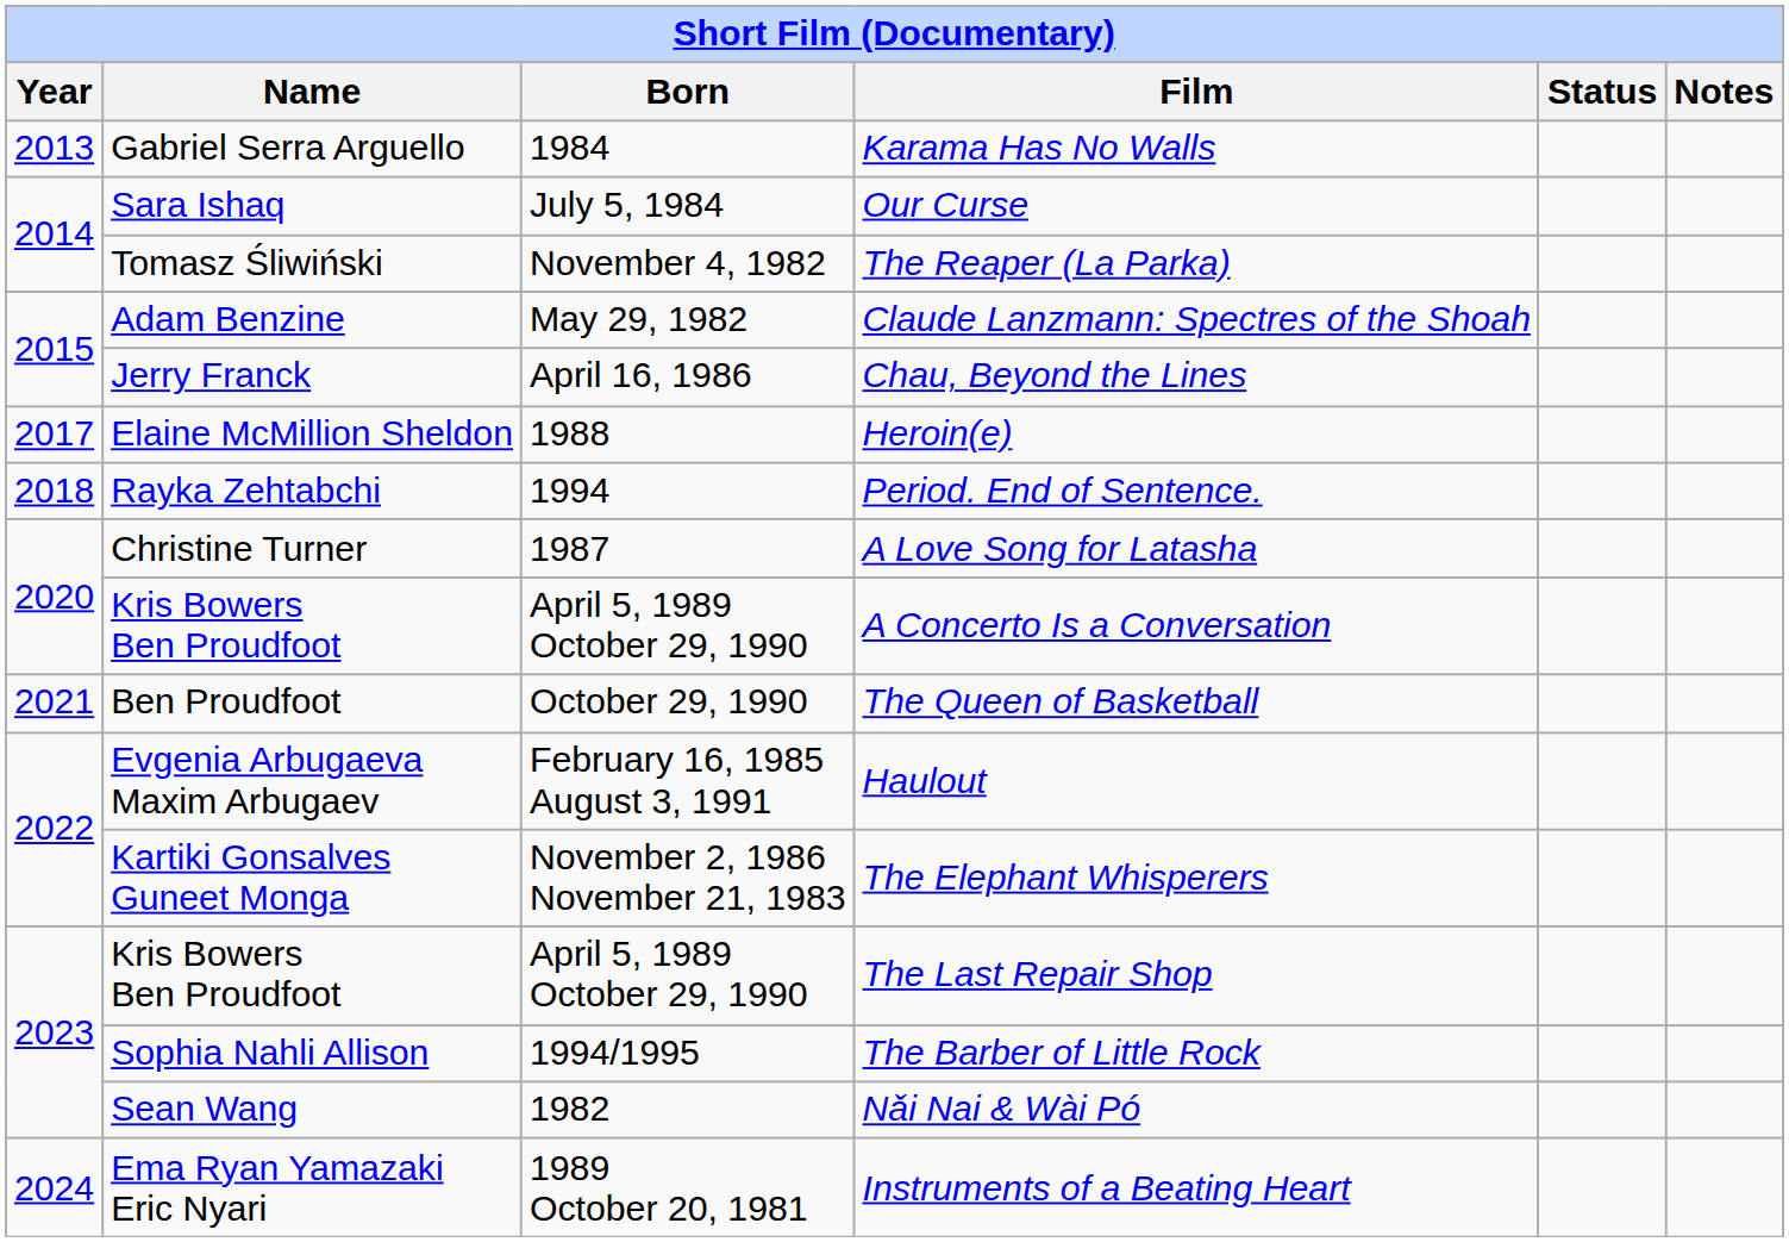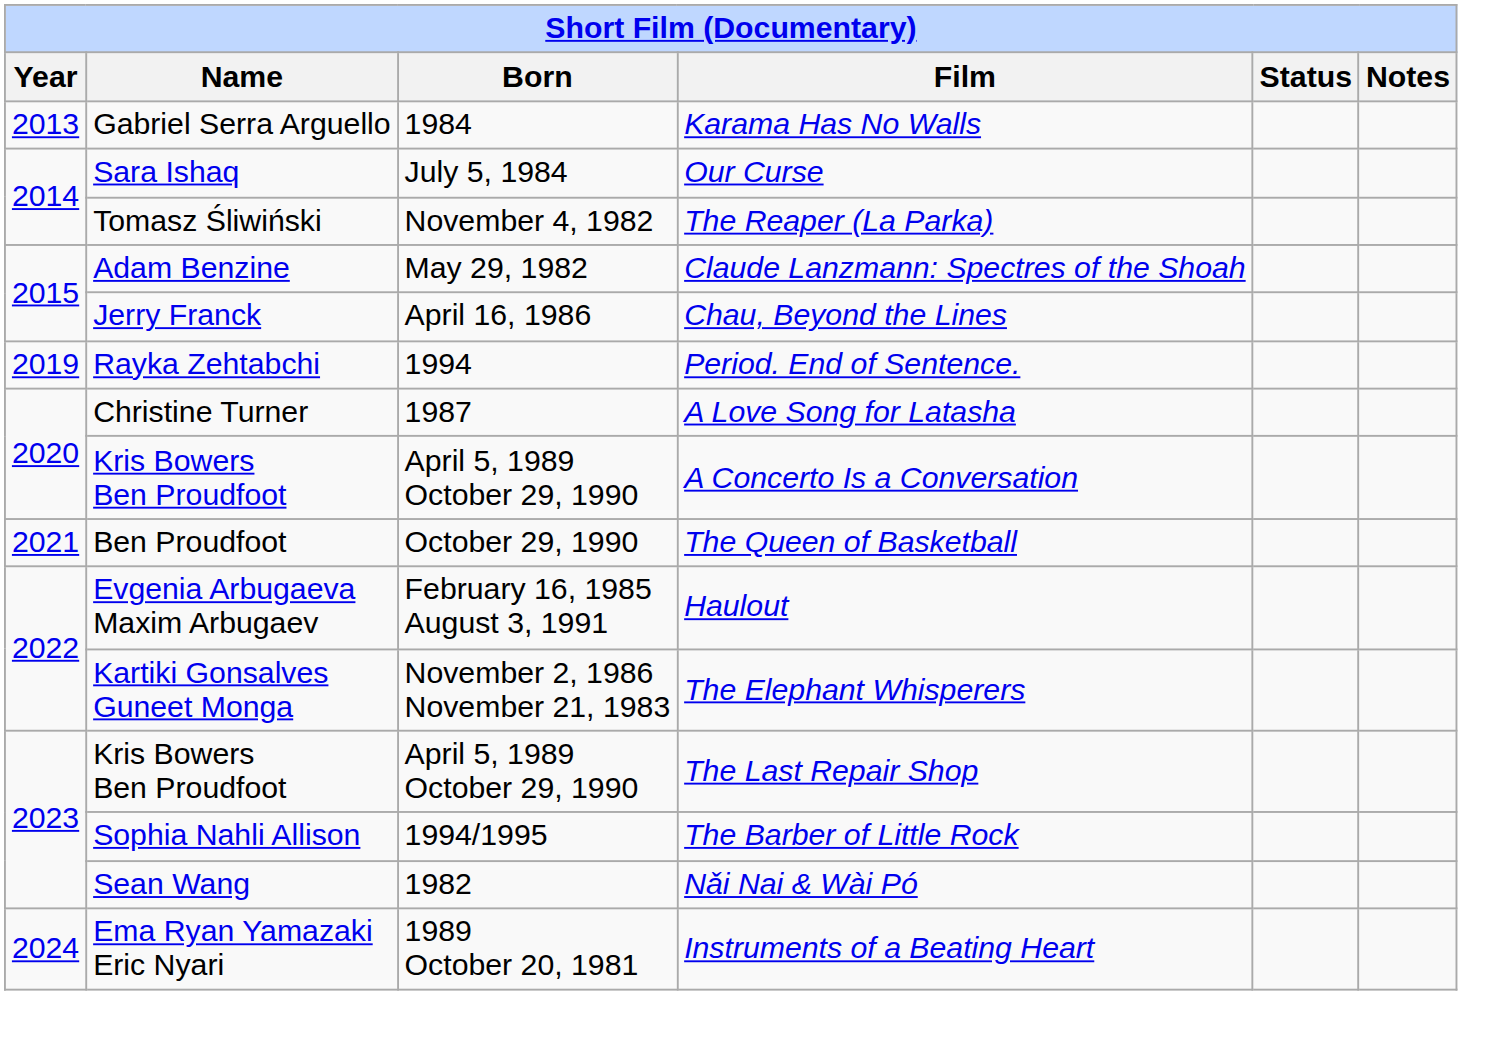 <table class="wikitable plainrowheaders">
 <tr style="background:#bfd7ff;">
 <td colspan="6" style="text-align:center;"><strong><a href='#'>Short Film (Documentary)</a></strong></td>
 </tr>
 <tr style="background:#ebf5ff;">
 <th>Year</th>
 <th>Name</th>
 <th>Born</th>
 <th>Film</th>
 <th>Status</th>
 <th>Notes</th>
 </tr>
 <tr>
 <td><a href='#'>2013</a><br></td>
 <td>Gabriel Serra Arguello</td>
 <td>1984</td>
 <td><em><a href='#'>Karama Has No Walls</a></em></td>
 <td></td>
 <td></td>
 </tr>
 <tr>
 <td rowspan="2"><a href='#'>2014</a><br></td>
 <td><a href='#'>Sara Ishaq</a></td>
 <td>July 5, 1984</td>
 <td><em><a href='#'>Our Curse</a></em></td>
 <td></td>
 <td></td>
 </tr>
 <tr>
 <td>Tomasz Śliwiński</td>
 <td>November 4, 1982</td>
 <td><em><a href='#'>The Reaper (La Parka)</a></em></td>
 <td></td>
 <td></td>
 </tr>
 <tr>
 <td rowspan="2"><a href='#'>2015</a><br></td>
 <td><a href='#'>Adam Benzine</a></td>
 <td>May 29, 1982</td>
 <td><em><a href='#'>Claude Lanzmann: Spectres of the Shoah</a></em></td>
 <td></td>
 <td></td>
 </tr>
 <tr>
 <td><a href='#'>Jerry Franck</a></td>
 <td>April 16, 1986</td>
 <td><em><a href='#'>Chau, Beyond the Lines</a></em></td>
 <td></td>
 <td></td>
 </tr>
 <tr>
-<td><a href='#'>2017</a><br></td>
-<td><a href='#'>Elaine McMillion Sheldon</a></td>
-<td>1988</td>
-<td><em><a href='#'>Heroin(e)</a></em></td>
-<td></td>
-<td></td>
-</tr>
-<tr>
-<td><a href='#'>2018</a><br></td>
+<td><a href='#'>2019</a><br></td>
 <td><a href='#'>Rayka Zehtabchi</a></td>
 <td>1994</td>
 <td><em><a href='#'>Period. End of Sentence.</a></em></td>
 <td></td>
 <td></td>
 </tr>
 <tr>
 <td rowspan="2"><a href='#'>2020</a><br></td>
 <td>Christine Turner</td>
 <td>1987</td>
 <td><em><a href='#'>A Love Song for Latasha</a></em></td>
 <td></td>
 <td></td>
 </tr>
 <tr>
 <td><a href='#'>Kris Bowers</a><br><a href='#'>Ben Proudfoot</a></td>
 <td>April 5, 1989<br>October 29, 1990</td>
 <td><em><a href='#'>A Concerto Is a Conversation</a></em></td>
 <td></td>
 <td></td>
 </tr>
 <tr>
 <td><a href='#'>2021</a><br></td>
 <td>Ben Proudfoot</td>
 <td>October 29, 1990</td>
 <td><em><a href='#'>The Queen of Basketball</a></em></td>
 <td></td>
 <td></td>
 </tr>
 <tr>
 <td rowspan="2"><a href='#'>2022</a><br></td>
 <td><a href='#'>Evgenia Arbugaeva</a><br>Maxim Arbugaev</td>
 <td>February 16, 1985<br>August 3, 1991</td>
 <td><em><a href='#'>Haulout</a></em></td>
 <td></td>
 <td></td>
 </tr>
 <tr>
 <td><a href='#'>Kartiki Gonsalves</a><br><a href='#'>Guneet Monga</a></td>
 <td>November 2, 1986<br>November 21, 1983</td>
 <td><em><a href='#'>The Elephant Whisperers</a></em></td>
 <td></td>
 <td></td>
 </tr>
 <tr>
 <td rowspan="3"><a href='#'>2023</a><br></td>
 <td>Kris Bowers<br>Ben Proudfoot</td>
 <td>April 5, 1989<br>October 29, 1990</td>
 <td><em><a href='#'>The Last Repair Shop</a></em></td>
 <td></td>
 <td></td>
 </tr>
 <tr>
 <td><a href='#'>Sophia Nahli Allison</a></td>
 <td>1994/1995</td>
 <td><em><a href='#'>The Barber of Little Rock</a></em></td>
 <td></td>
 <td></td>
 </tr>
 <tr>
 <td><a href='#'>Sean Wang</a></td>
 <td>1982</td>
 <td><em><a href='#'>Nǎi Nai & Wài Pó</a></em></td>
 <td></td>
 <td></td>
 </tr>
 <tr>
 <td><a href='#'>2024</a><br></td>
 <td><a href='#'>Ema Ryan Yamazaki</a><br>Eric Nyari</td>
 <td>1989<br>October 20, 1981</td>
 <td><em><a href='#'>Instruments of a Beating Heart</a></em></td>
 <td></td>
 <td></td>
 </tr>
 </table>
